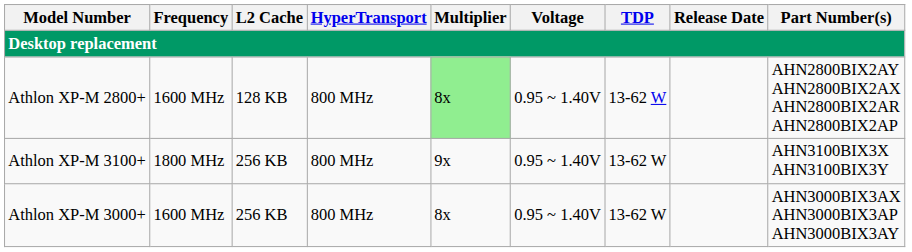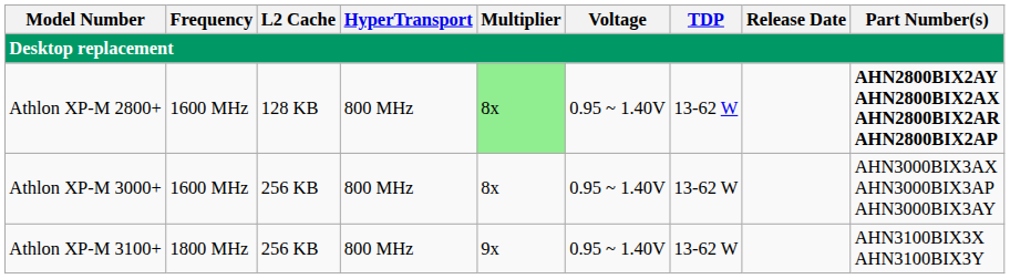 <table class="wikitable">
 <tr>
 <th>Model Number</th>
 <th>Frequency</th>
 <th>L2 Cache</th>
 <th><a href='#'>HyperTransport</a></th>
 <th>Multiplier</th>
 <th>Voltage</th>
 <th><a href='#'>TDP</a></th>
 <th>Release Date</th>
 <th>Part Number(s)</th>
 </tr>
 <tr>
 <td align="left" colspan="9" style="background:#009966;color: white"><strong>Desktop replacement</strong></td>
 </tr>
 <tr>
 <td>Athlon XP-M 2800+</td>
 <td>1600 MHz</td>
 <td>128 KB</td>
 <td>800 MHz</td>
 <td style="background: lightgreen;">8x</td>
 <td>0.95 ~ 1.40V</td>
 <td>13-62 <a href='#'>W</a></td>
 <td></td>
-<td>AHN2800BIX2AY<br>AHN2800BIX2AX<br>AHN2800BIX2AR<br>AHN2800BIX2AP</td>
+<td><strong>AHN2800BIX2AY<br>AHN2800BIX2AX<br>AHN2800BIX2AR<br>AHN2800BIX2AP</strong></td>
+</tr>
+<tr>
+<td>Athlon XP-M 3000+</td>
+<td>1600 MHz</td>
+<td>256 KB</td>
+<td>800 MHz</td>
+<td>8x</td>
+<td>0.95 ~ 1.40V</td>
+<td>13-62 W</td>
+<td></td>
+<td>AHN3000BIX3AX<br>AHN3000BIX3AP<br>AHN3000BIX3AY</td>
 </tr>
 <tr>
 <td>Athlon XP-M 3100+</td>
 <td>1800 MHz</td>
 <td>256 KB</td>
 <td>800 MHz</td>
 <td>9x</td>
 <td>0.95 ~ 1.40V</td>
 <td>13-62 W</td>
 <td></td>
 <td>AHN3100BIX3X<br>AHN3100BIX3Y</td>
 </tr>
-<tr>
-<td>Athlon XP-M 3000+</td>
-<td>1600 MHz</td>
-<td>256 KB</td>
-<td>800 MHz</td>
-<td>8x</td>
-<td>0.95 ~ 1.40V</td>
-<td>13-62 W</td>
-<td></td>
-<td>AHN3000BIX3AX<br>AHN3000BIX3AP<br>AHN3000BIX3AY</td>
-</tr>
 </table>
